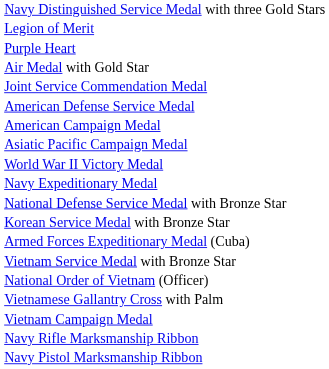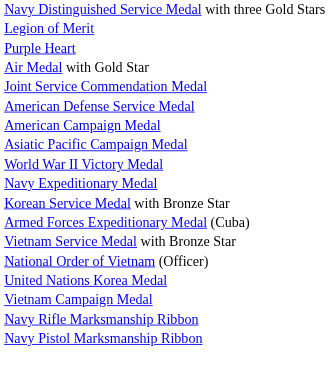 <table>
 <tr>
 <td><span></span><span></span><span></span></td>
 <td><a href='#'>Navy Distinguished Service Medal</a> with three Gold Stars</td>
 </tr>
 <tr>
 <td></td>
 <td><a href='#'>Legion of Merit</a></td>
 </tr>
 <tr>
 <td></td>
 <td><a href='#'>Purple Heart</a></td>
 </tr>
 <tr>
 <td></td>
 <td><a href='#'>Air Medal</a> with Gold Star</td>
 </tr>
 <tr>
 <td></td>
 <td><a href='#'>Joint Service Commendation Medal</a></td>
 </tr>
 <tr>
 <td></td>
 <td><a href='#'>American Defense Service Medal</a></td>
 </tr>
 <tr>
 <td></td>
 <td><a href='#'>American Campaign Medal</a></td>
 </tr>
 <tr>
 <td><span></span><span></span><span></span><span></span></td>
 <td><a href='#'>Asiatic Pacific Campaign Medal</a></td>
 </tr>
 <tr>
 <td></td>
 <td><a href='#'>World War II Victory Medal</a></td>
 </tr>
 <tr>
 <td></td>
 <td><a href='#'>Navy Expeditionary Medal</a></td>
 </tr>
 <tr>
 <td></td>
-<td><a href='#'>National Defense Service Medal</a> with Bronze Star</td>
-</tr>
-<tr>
-<td></td>
 <td><a href='#'>Korean Service Medal</a> with Bronze Star</td>
 </tr>
 <tr>
 <td></td>
 <td><a href='#'>Armed Forces Expeditionary Medal</a> (Cuba)</td>
 </tr>
 <tr>
 <td></td>
 <td><a href='#'>Vietnam Service Medal</a> with Bronze Star</td>
 </tr>
 <tr>
 <td></td>
 <td><a href='#'>National Order of Vietnam</a> (Officer)</td>
 </tr>
 <tr>
 <td></td>
-<td><a href='#'>Vietnamese Gallantry Cross</a> with Palm</td>
+<td><a href='#'>United Nations Korea Medal</a></td>
 </tr>
 <tr>
 <td></td>
 <td><a href='#'>Vietnam Campaign Medal</a></td>
 </tr>
 <tr>
 <td></td>
 <td><a href='#'>Navy Rifle Marksmanship Ribbon</a></td>
 </tr>
 <tr>
 <td></td>
 <td><a href='#'>Navy Pistol Marksmanship Ribbon</a></td>
 </tr>
 </table>
